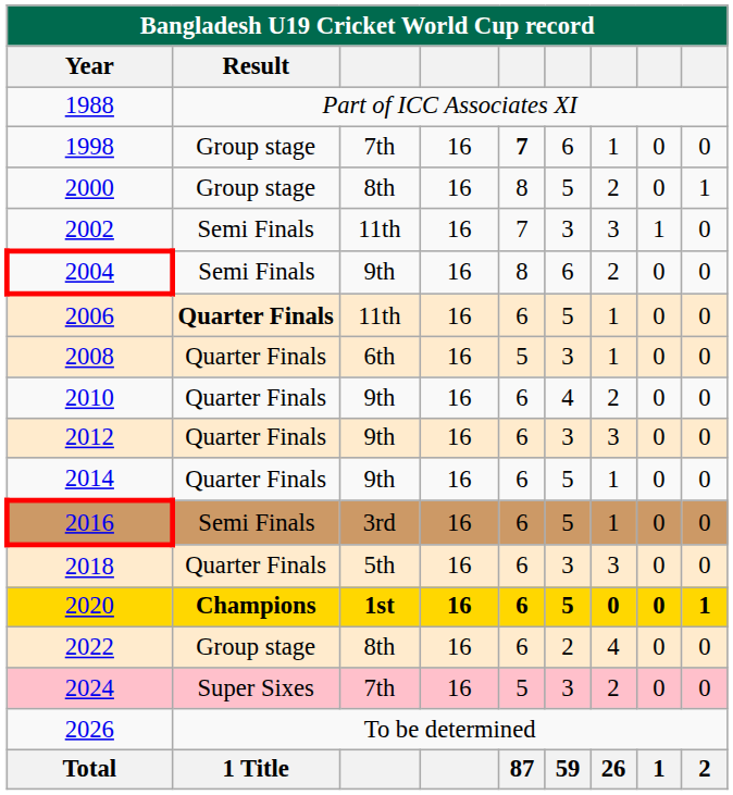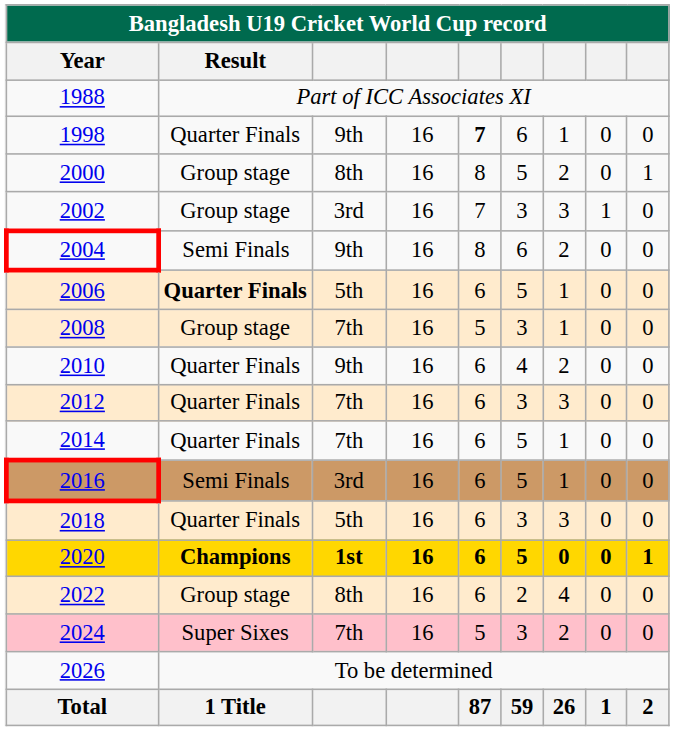 <table class="wikitable" style="font-size:90%; text-align:center">
 <tr>
 <th style="color:white; background:#006A4E;" colspan=9>Bangladesh U19 Cricket World Cup record</th>
 </tr>
 <tr>
 <th width="90">Year</th>
 <th>Result</th>
 <th width="40"></th>
 <th width="40"></th>
 <th width="20"></th>
 <th width="20"></th>
 <th width="20"></th>
 <th width="20"></th>
 <th width="20"></th>
 </tr>
 <tr>
 <td> <a href='#'>1988</a></td>
 <td colspan="8"><em>Part of ICC Associates XI</em></td>
 </tr>
 <tr>
 <td> <a href='#'>1998</a></td>
-<td>Group stage</td>
-<td>7th</td>
+<td>Quarter Finals</td>
+<td>9th</td>
 <td>16</td>
 <td><strong>7</strong></td>
 <td>6</td>
 <td>1</td>
 <td>0</td>
 <td>0</td>
 </tr>
 <tr>
 <td> <a href='#'>2000</a></td>
 <td>Group stage</td>
 <td>8th</td>
 <td>16</td>
 <td>8</td>
 <td>5</td>
 <td>2</td>
 <td>0</td>
 <td>1</td>
 </tr>
 <tr>
 <td> <a href='#'>2002</a></td>
-<td>Semi Finals</td>
-<td>11th</td>
+<td>Group stage</td>
+<td>3rd</td>
 <td>16</td>
 <td>7</td>
 <td>3</td>
 <td>3</td>
 <td>1</td>
 <td>0</td>
 </tr>
 <tr>
 <td style="border: 3px solid red"> <a href='#'>2004</a></td>
 <td>Semi Finals</td>
 <td>9th</td>
 <td>16</td>
 <td>8</td>
 <td>6</td>
 <td>2</td>
 <td>0</td>
 <td>0</td>
 </tr>
 <tr bgcolor=#ffebcd>
 <td> <a href='#'>2006</a></td>
 <td><strong>Quarter Finals</strong></td>
-<td>11th</td>
+<td>5th</td>
 <td>16</td>
 <td>6</td>
 <td>5</td>
 <td>1</td>
 <td>0</td>
 <td>0</td>
 </tr>
 <tr bgcolor=#ffebcd>
 <td> <a href='#'>2008</a></td>
-<td>Quarter Finals</td>
-<td>6th</td>
+<td>Group stage</td>
+<td>7th</td>
 <td>16</td>
 <td>5</td>
 <td>3</td>
 <td>1</td>
 <td>0</td>
 <td>0</td>
 </tr>
 <tr>
 <td> <a href='#'>2010</a></td>
 <td>Quarter Finals</td>
 <td>9th</td>
 <td>16</td>
 <td>6</td>
 <td>4</td>
 <td>2</td>
 <td>0</td>
 <td>0</td>
 </tr>
 <tr bgcolor=#ffebcd>
 <td> <a href='#'>2012</a></td>
 <td>Quarter Finals</td>
-<td>9th</td>
+<td>7th</td>
 <td>16</td>
 <td>6</td>
 <td>3</td>
 <td>3</td>
 <td>0</td>
 <td>0</td>
 </tr>
 <tr>
 <td> <a href='#'>2014</a></td>
 <td>Quarter Finals</td>
-<td>9th</td>
+<td>7th</td>
 <td>16</td>
 <td>6</td>
 <td>5</td>
 <td>1</td>
 <td>0</td>
 <td>0</td>
 </tr>
 <tr bgcolor=#cc9966>
 <td style="border:3px solid red"> <a href='#'>2016</a></td>
 <td>Semi Finals</td>
 <td>3rd</td>
 <td>16</td>
 <td>6</td>
 <td>5</td>
 <td>1</td>
 <td>0</td>
 <td>0</td>
 </tr>
 <tr bgcolor=#ffebcd>
 <td> <a href='#'>2018</a></td>
 <td>Quarter Finals</td>
 <td>5th</td>
 <td>16</td>
 <td>6</td>
 <td>3</td>
 <td>3</td>
 <td>0</td>
 <td>0</td>
 </tr>
 <tr bgcolor=gold>
 <td> <a href='#'>2020</a></td>
 <td><strong>Champions</strong></td>
 <td><strong>1st</strong></td>
 <td><strong>16</strong></td>
 <td><strong>6</strong></td>
 <td><strong>5</strong></td>
 <td><strong>0</strong></td>
 <td><strong>0</strong></td>
 <td><strong>1</strong></td>
 </tr>
 <tr bgcolor=#ffebcd>
 <td> <a href='#'>2022</a></td>
 <td>Group stage</td>
 <td>8th</td>
 <td>16</td>
 <td>6</td>
 <td>2</td>
 <td>4</td>
 <td>0</td>
 <td>0</td>
 </tr>
 <tr bgcolor=pink>
 <td> <a href='#'>2024</a></td>
 <td>Super Sixes</td>
 <td>7th</td>
 <td>16</td>
 <td>5</td>
 <td>3</td>
 <td>2</td>
 <td>0</td>
 <td>0</td>
 </tr>
 <tr>
 <td>  <a href='#'>2026</a></td>
 <td colspan=8>To be determined</td>
 </tr>
 <tr>
 <th>Total</th>
 <th>1 Title</th>
 <th></th>
 <th></th>
 <th>87</th>
 <th>59</th>
 <th>26</th>
 <th>1</th>
 <th>2</th>
 </tr>
 </table>
